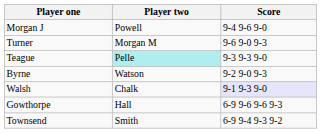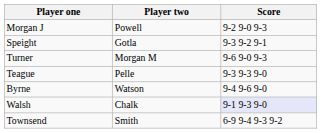 <table class="wikitable">
 <tr>
 <th width=170>Player one</th>
 <th width=170>Player two</th>
 <th width=150>Score</th>
 </tr>
 <tr>
 <td> Morgan J</td>
 <td> Powell</td>
-<td>9-4 9-6 9-0</td>
+<td>9-2 9-0 9-3</td>
+</tr>
+<tr>
+<td> Speight</td>
+<td> Gotla</td>
+<td>9-3 9-2 9-1</td>
 </tr>
 <tr>
 <td> Turner</td>
 <td> Morgan M</td>
 <td>9-6 9-0 9-3</td>
 </tr>
 <tr>
 <td> Teague</td>
-<td style="background: paleturquoise;"> Pelle</td>
+<td> Pelle</td>
 <td>9-3 9-3 9-0</td>
 </tr>
 <tr>
 <td> Byrne</td>
 <td> Watson</td>
-<td>9-2 9-0 9-3</td>
+<td>9-4 9-6 9-0</td>
 </tr>
 <tr>
 <td> Walsh</td>
 <td> Chalk</td>
 <td style="background: lavender;">9-1 9-3 9-0</td>
 </tr>
 <tr>
-<td> Gowthorpe</td>
-<td> Hall</td>
-<td>6-9 9-6 9-6 9-3</td>
-</tr>
-<tr>
 <td> Townsend</td>
 <td> Smith</td>
 <td>6-9 9-4 9-3 9-2</td>
 </tr>
 </table>
